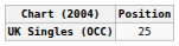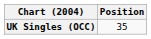 <table class="wikitable plainrowheaders" style="text-align:center">
 <tr>
 <th scope="col">Chart (2004)</th>
 <th scope="col">Position</th>
 </tr>
 <tr>
 <th scope="row">UK Singles (OCC)</th>
-<td>25</td>
+<td>35</td>
 </tr>
 </table>
